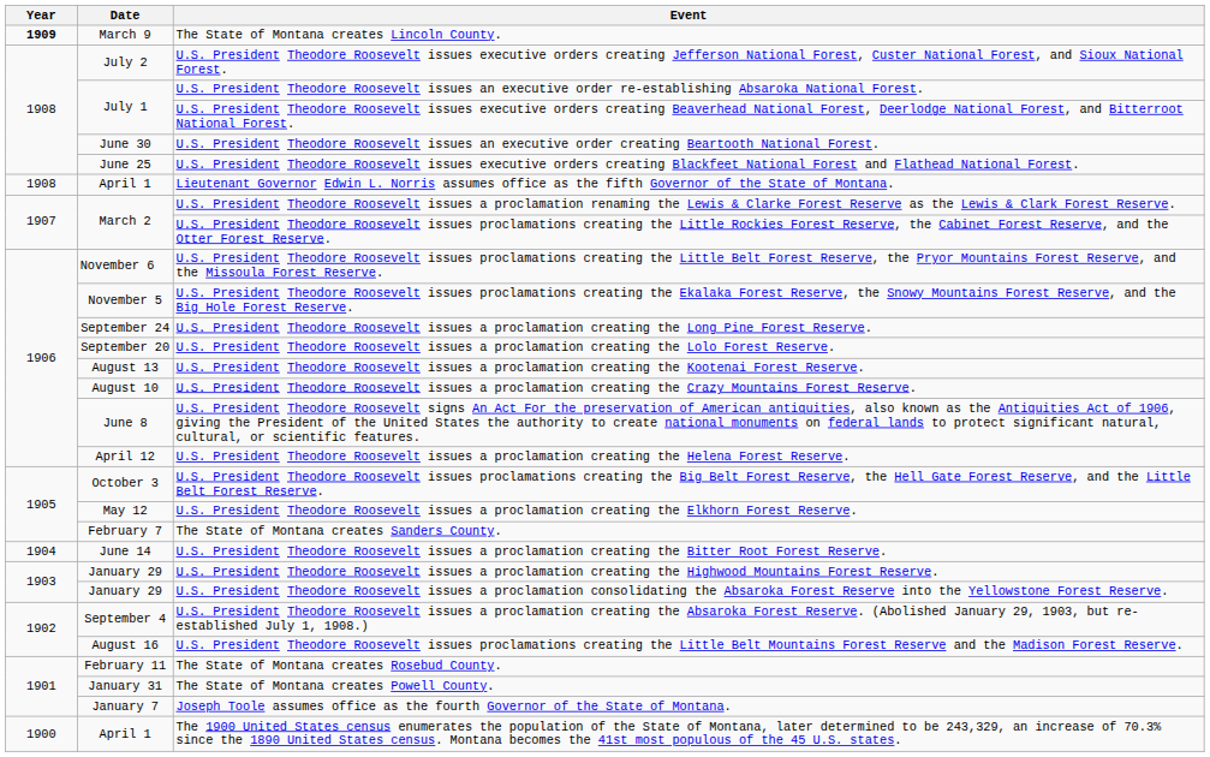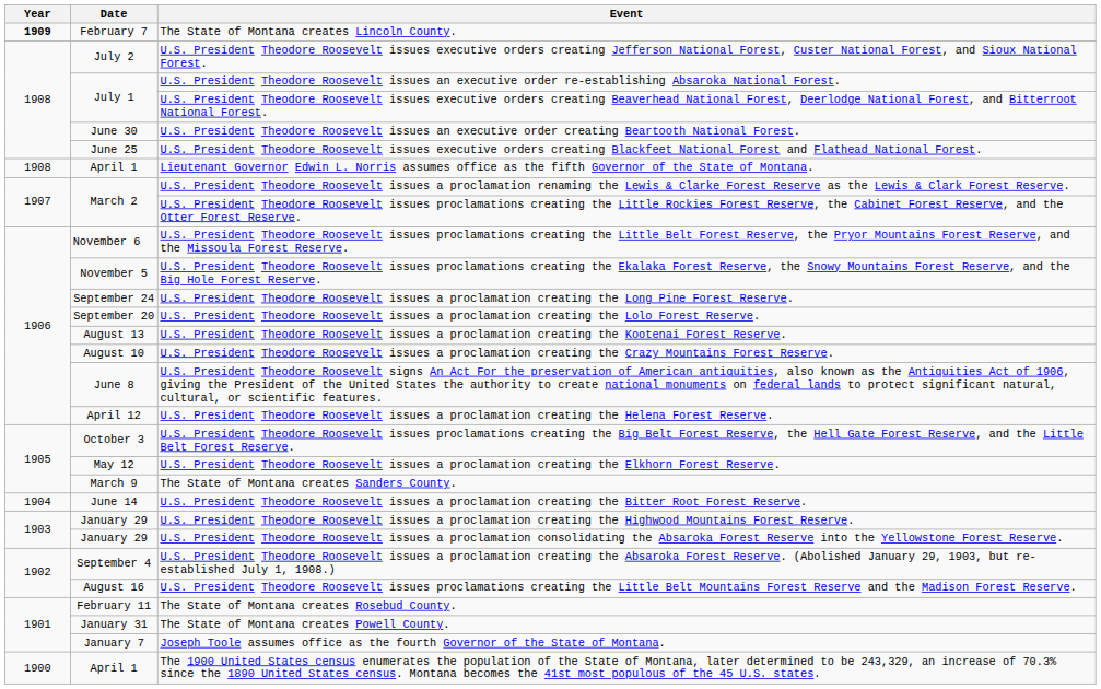 <table class="wikitable" style="width:100%;">
 <tr>
 <th style="width:6%">Year</th>
 <th style="width:8%">Date</th>
 <th style="width:86%">Event</th>
 </tr>
 <tr>
 <td align=center rowspan=1><strong>1909</strong></td>
-<td align=center>March 9</td>
+<td align=center>February 7</td>
 <td>The State of Montana creates <a href='#'>Lincoln County</a>.</td>
 </tr>
 <tr>
 <td align=center rowspan=5>1908</td>
 <td align=center>July 2</td>
 <td><a href='#'>U.S. President</a> <a href='#'>Theodore Roosevelt</a> issues executive orders creating <a href='#'>Jefferson National Forest</a>, <a href='#'>Custer National Forest</a>, and <a href='#'>Sioux National Forest</a>.</td>
 </tr>
 <tr>
 <td align=center rowspan=2>July 1</td>
 <td><a href='#'>U.S. President</a> <a href='#'>Theodore Roosevelt</a> issues an executive order re-establishing <a href='#'>Absaroka National Forest</a>.</td>
 </tr>
 <tr>
 <td><a href='#'>U.S. President</a> <a href='#'>Theodore Roosevelt</a> issues executive orders creating <a href='#'>Beaverhead National Forest</a>, <a href='#'>Deerlodge National Forest</a>, and <a href='#'>Bitterroot National Forest</a>.</td>
 </tr>
 <tr>
 <td align=center>June 30</td>
 <td><a href='#'>U.S. President</a> <a href='#'>Theodore Roosevelt</a> issues an executive order creating <a href='#'>Beartooth National Forest</a>.</td>
 </tr>
 <tr>
 <td align=center>June 25</td>
 <td><a href='#'>U.S. President</a> <a href='#'>Theodore Roosevelt</a> issues  executive orders creating <a href='#'>Blackfeet National Forest</a> and <a href='#'>Flathead National Forest</a>.</td>
 </tr>
 <tr>
 <td align=center rowspan=1>1908</td>
 <td align=center>April 1</td>
 <td><a href='#'>Lieutenant Governor</a> <a href='#'>Edwin L. Norris</a> assumes office as the fifth <a href='#'>Governor of the State of Montana</a>.</td>
 </tr>
 <tr>
 <td align=center rowspan=2>1907</td>
 <td align=center rowspan=2>March 2</td>
 <td><a href='#'>U.S. President</a> <a href='#'>Theodore Roosevelt</a> issues a proclamation renaming the <a href='#'>Lewis & Clarke Forest Reserve</a> as the <a href='#'>Lewis & Clark Forest Reserve</a>.</td>
 </tr>
 <tr>
 <td><a href='#'>U.S. President</a> <a href='#'>Theodore Roosevelt</a> issues proclamations creating the <a href='#'>Little Rockies Forest Reserve</a>, the <a href='#'>Cabinet Forest Reserve</a>, and the <a href='#'>Otter Forest Reserve</a>.</td>
 </tr>
 <tr>
 <td align=center rowspan=8>1906</td>
 <td>November 6</td>
 <td><a href='#'>U.S. President</a> <a href='#'>Theodore Roosevelt</a> issues proclamations creating the <a href='#'>Little Belt Forest Reserve</a>, the <a href='#'>Pryor Mountains Forest Reserve</a>, and the <a href='#'>Missoula Forest Reserve</a>.</td>
 </tr>
 <tr>
 <td align=center>November 5</td>
 <td><a href='#'>U.S. President</a> <a href='#'>Theodore Roosevelt</a> issues proclamations creating the <a href='#'>Ekalaka Forest Reserve</a>, the <a href='#'>Snowy Mountains Forest Reserve</a>, and the <a href='#'>Big Hole Forest Reserve</a>.</td>
 </tr>
 <tr>
 <td align=center>September 24</td>
 <td><a href='#'>U.S. President</a> <a href='#'>Theodore Roosevelt</a> issues a proclamation creating the <a href='#'>Long Pine Forest Reserve</a>.</td>
 </tr>
 <tr>
 <td align=center>September 20</td>
 <td><a href='#'>U.S. President</a> <a href='#'>Theodore Roosevelt</a> issues a proclamation creating the <a href='#'>Lolo Forest Reserve</a>.</td>
 </tr>
 <tr>
 <td align=center>August 13</td>
 <td><a href='#'>U.S. President</a> <a href='#'>Theodore Roosevelt</a> issues a proclamation creating the <a href='#'>Kootenai Forest Reserve</a>.</td>
 </tr>
 <tr>
 <td align=center>August 10</td>
 <td><a href='#'>U.S. President</a> <a href='#'>Theodore Roosevelt</a> issues a proclamation creating the <a href='#'>Crazy Mountains Forest Reserve</a>.</td>
 </tr>
 <tr>
 <td align=center>June 8</td>
 <td><a href='#'>U.S. President</a> <a href='#'>Theodore Roosevelt</a> signs <a href='#'>An Act For the preservation of American antiquities</a>, also known as the <a href='#'>Antiquities Act of 1906</a>, giving the President of the United States the authority to create <a href='#'>national monuments</a> on <a href='#'>federal lands</a> to protect significant natural, cultural, or scientific features.</td>
 </tr>
 <tr>
 <td align=center>April 12</td>
 <td><a href='#'>U.S. President</a> <a href='#'>Theodore Roosevelt</a> issues a proclamation creating the <a href='#'>Helena Forest Reserve</a>.</td>
 </tr>
 <tr>
 <td align=center rowspan=3>1905</td>
 <td align=center>October 3</td>
 <td><a href='#'>U.S. President</a> <a href='#'>Theodore Roosevelt</a> issues proclamations creating the <a href='#'>Big Belt Forest Reserve</a>, the <a href='#'>Hell Gate Forest Reserve</a>, and the <a href='#'>Little Belt Forest Reserve</a>.</td>
 </tr>
 <tr>
 <td align=center>May 12</td>
 <td><a href='#'>U.S. President</a> <a href='#'>Theodore Roosevelt</a> issues a proclamation creating the <a href='#'>Elkhorn Forest Reserve</a>.</td>
 </tr>
 <tr>
-<td align=center>February 7</td>
+<td align=center>March 9</td>
 <td>The State of Montana creates <a href='#'>Sanders County</a>.</td>
 </tr>
 <tr>
 <td align=center rowspan=1>1904</td>
 <td align=center>June 14</td>
 <td><a href='#'>U.S. President</a> <a href='#'>Theodore Roosevelt</a> issues a proclamation creating the <a href='#'>Bitter Root Forest Reserve</a>.</td>
 </tr>
 <tr>
 <td align=center rowspan=2>1903</td>
 <td align=center>January 29</td>
 <td><a href='#'>U.S. President</a> <a href='#'>Theodore Roosevelt</a> issues a proclamation creating the <a href='#'>Highwood Mountains Forest Reserve</a>.</td>
 </tr>
 <tr>
 <td align=center>January 29</td>
 <td><a href='#'>U.S. President</a> <a href='#'>Theodore Roosevelt</a> issues a proclamation consolidating the <a href='#'>Absaroka Forest Reserve</a> into the <a href='#'>Yellowstone Forest Reserve</a>.</td>
 </tr>
 <tr>
 <td align=center rowspan=2>1902</td>
 <td align=center>September 4</td>
 <td><a href='#'>U.S. President</a> <a href='#'>Theodore Roosevelt</a> issues a proclamation creating the <a href='#'>Absaroka Forest Reserve</a>. (Abolished January 29, 1903, but re-established July 1, 1908.)</td>
 </tr>
 <tr>
 <td align=center>August 16</td>
 <td><a href='#'>U.S. President</a> <a href='#'>Theodore Roosevelt</a> issues proclamations creating the <a href='#'>Little Belt Mountains Forest Reserve</a> and the <a href='#'>Madison Forest Reserve</a>.</td>
 </tr>
 <tr>
 <td align=center rowspan=3>1901</td>
 <td align=center>February 11</td>
 <td>The State of Montana creates <a href='#'>Rosebud County</a>.</td>
 </tr>
 <tr>
 <td align=center>January 31</td>
 <td>The State of Montana creates <a href='#'>Powell County</a>.</td>
 </tr>
 <tr>
 <td align=center>January 7</td>
 <td><a href='#'>Joseph Toole</a> assumes office as the fourth <a href='#'>Governor of the State of Montana</a>.</td>
 </tr>
 <tr>
 <td align=center rowspan=1>1900</td>
 <td align=center>April 1</td>
 <td>The <a href='#'>1900 United States census</a> enumerates the population of the State of Montana, later determined to be 243,329, an increase of 70.3% since the <a href='#'>1890 United States census</a>. Montana becomes the <a href='#'>41st most populous of the 45 U.S. states</a>.</td>
 </tr>
 </table>
